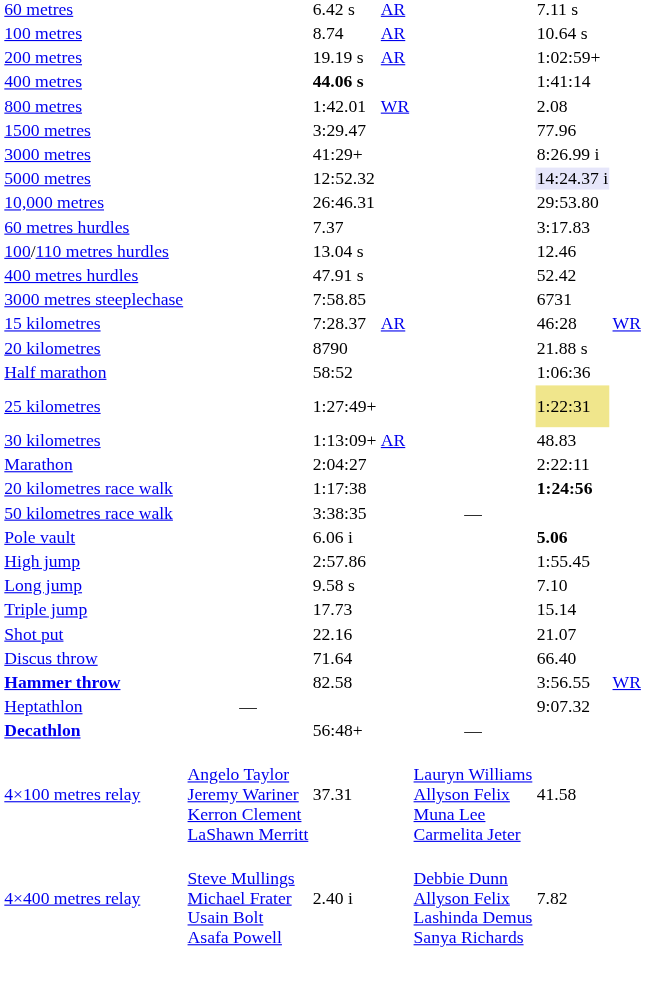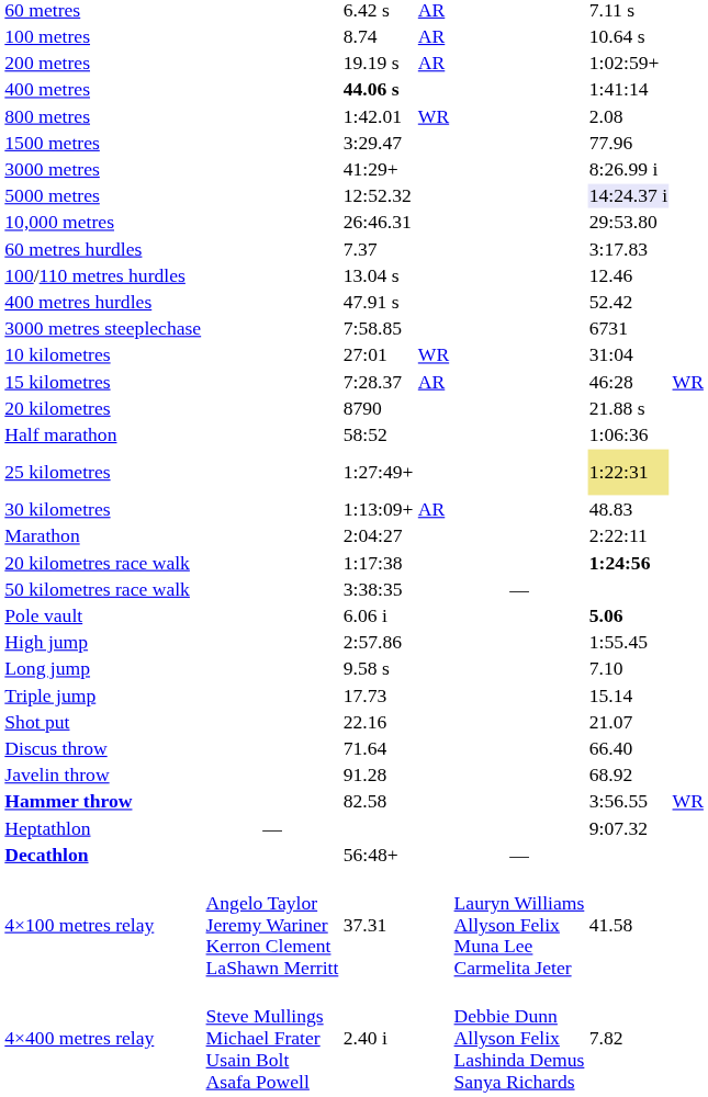 <table>
 <tr>
 <td><a href='#'>60 metres</a></td>
 <td></td>
 <td>6.42 s</td>
 <td><a href='#'>AR</a></td>
 <td></td>
 <td>7.11 s</td>
 <td></td>
 </tr>
 <tr>
 <td><a href='#'>100 metres</a></td>
 <td></td>
 <td>8.74</td>
 <td><a href='#'>AR</a></td>
 <td></td>
 <td>10.64 s</td>
 <td></td>
 </tr>
 <tr>
 <td><a href='#'>200 metres</a></td>
 <td></td>
 <td>19.19 s</td>
 <td><a href='#'>AR</a></td>
 <td></td>
 <td>1:02:59+</td>
 <td></td>
 </tr>
 <tr>
 <td><a href='#'>400 metres</a></td>
 <td></td>
 <td><strong>44.06 s</strong></td>
 <td></td>
 <td></td>
 <td>1:41:14</td>
 <td></td>
 </tr>
 <tr>
 <td><a href='#'>800 metres</a></td>
 <td></td>
 <td>1:42.01</td>
 <td><a href='#'>WR</a></td>
 <td></td>
 <td>2.08</td>
 <td></td>
 </tr>
 <tr>
 <td><a href='#'>1500 metres</a></td>
 <td></td>
 <td>3:29.47</td>
 <td></td>
 <td></td>
 <td>77.96</td>
 <td></td>
 </tr>
 <tr>
 <td><a href='#'>3000 metres</a></td>
 <td></td>
 <td>41:29+</td>
 <td></td>
 <td></td>
 <td>8:26.99 i</td>
 <td></td>
 </tr>
 <tr>
 <td><a href='#'>5000 metres</a></td>
 <td></td>
 <td>12:52.32</td>
 <td></td>
 <td></td>
 <td style="background: lavender;">14:24.37 i</td>
 <td></td>
 </tr>
 <tr>
 <td><a href='#'>10,000 metres</a></td>
 <td></td>
 <td>26:46.31</td>
 <td></td>
 <td></td>
 <td>29:53.80</td>
 <td></td>
 </tr>
 <tr>
 <td><a href='#'>60 metres hurdles</a></td>
 <td></td>
 <td>7.37</td>
 <td></td>
 <td></td>
 <td>3:17.83</td>
 <td></td>
 </tr>
 <tr>
 <td><a href='#'>100</a>/<a href='#'>110 metres hurdles</a></td>
 <td></td>
 <td>13.04 s</td>
 <td></td>
 <td></td>
 <td>12.46</td>
 <td></td>
 </tr>
 <tr>
 <td><a href='#'>400 metres hurdles</a></td>
 <td></td>
 <td>47.91 s</td>
 <td></td>
 <td></td>
 <td>52.42</td>
 <td></td>
 </tr>
 <tr>
 <td><a href='#'>3000 metres steeplechase</a></td>
 <td></td>
 <td>7:58.85</td>
 <td></td>
 <td></td>
 <td>6731</td>
+<td></td>
+</tr>
+<tr>
+<td><a href='#'>10 kilometres</a></td>
+<td></td>
+<td>27:01</td>
+<td><a href='#'>WR</a></td>
+<td></td>
+<td>31:04</td>
 <td></td>
 </tr>
 <tr>
 <td><a href='#'>15 kilometres</a></td>
 <td></td>
 <td>7:28.37</td>
 <td><a href='#'>AR</a></td>
 <td></td>
 <td>46:28</td>
 <td><a href='#'>WR</a></td>
 </tr>
 <tr>
 <td><a href='#'>20 kilometres</a></td>
 <td><br></td>
 <td>8790</td>
 <td></td>
 <td></td>
 <td>21.88 s</td>
 <td></td>
 </tr>
 <tr>
 <td><a href='#'>Half marathon</a></td>
 <td></td>
 <td>58:52</td>
 <td></td>
 <td></td>
 <td>1:06:36</td>
 <td></td>
 </tr>
 <tr>
 <td><a href='#'>25 kilometres</a></td>
 <td><br><br></td>
 <td>1:27:49+</td>
 <td></td>
 <td></td>
 <td style="background: khaki;">1:22:31</td>
 <td></td>
 </tr>
 <tr>
 <td><a href='#'>30 kilometres</a></td>
 <td><br></td>
 <td>1:13:09+</td>
 <td><a href='#'>AR</a></td>
 <td><br></td>
 <td>48.83</td>
 <td></td>
 </tr>
 <tr>
 <td><a href='#'>Marathon</a></td>
 <td><br></td>
 <td>2:04:27</td>
 <td></td>
 <td></td>
 <td>2:22:11</td>
 <td></td>
 </tr>
 <tr>
 <td><a href='#'>20 kilometres race walk</a></td>
 <td></td>
 <td>1:17:38</td>
 <td></td>
 <td></td>
 <td><strong>1:24:56</strong></td>
 <td></td>
 </tr>
 <tr>
 <td><a href='#'>50 kilometres race walk</a></td>
 <td></td>
 <td>3:38:35</td>
 <td></td>
 <td align=center>—</td>
 <td></td>
 <td></td>
 </tr>
 <tr>
 <td><a href='#'>Pole vault</a></td>
 <td></td>
 <td>6.06 i</td>
 <td></td>
 <td></td>
 <td><strong>5.06</strong></td>
 <td></td>
 </tr>
 <tr>
 <td><a href='#'>High jump</a></td>
 <td></td>
 <td>2:57.86</td>
 <td></td>
 <td></td>
 <td>1:55.45</td>
 <td></td>
 </tr>
 <tr>
 <td><a href='#'>Long jump</a></td>
 <td></td>
 <td>9.58 s</td>
 <td></td>
 <td></td>
 <td>7.10</td>
 <td></td>
 </tr>
 <tr>
 <td><a href='#'>Triple jump</a></td>
 <td></td>
 <td>17.73</td>
 <td></td>
 <td></td>
 <td>15.14</td>
 <td></td>
 </tr>
 <tr>
 <td><a href='#'>Shot put</a></td>
 <td></td>
 <td>22.16</td>
 <td></td>
 <td></td>
 <td>21.07</td>
 <td></td>
 </tr>
 <tr>
 <td><a href='#'>Discus throw</a></td>
 <td></td>
 <td>71.64</td>
 <td></td>
 <td></td>
 <td>66.40</td>
 <td></td>
 </tr>
 <tr>
+<td><a href='#'>Javelin throw</a></td>
+<td></td>
+<td>91.28</td>
+<td></td>
+<td></td>
+<td>68.92</td>
+<td></td>
+</tr>
+<tr>
 <td><strong><a href='#'>Hammer throw</a></strong><br></td>
 <td></td>
 <td>82.58</td>
 <td></td>
 <td></td>
 <td>3:56.55</td>
 <td><a href='#'>WR</a></td>
 </tr>
 <tr>
 <td><a href='#'>Heptathlon</a></td>
 <td align=center>—</td>
 <td></td>
 <td></td>
 <td></td>
 <td>9:07.32</td>
 <td></td>
 </tr>
 <tr>
 <td><strong><a href='#'>Decathlon</a></strong><br></td>
 <td></td>
 <td>56:48+</td>
 <td></td>
 <td align=center>—</td>
 <td></td>
 <td></td>
 </tr>
 <tr>
 <td><a href='#'>4×100 metres relay</a></td>
 <td><br><a href='#'>Angelo Taylor</a><br><a href='#'>Jeremy Wariner</a><br><a href='#'>Kerron Clement</a><br><a href='#'>LaShawn Merritt</a></td>
 <td>37.31</td>
 <td></td>
 <td><br><a href='#'>Lauryn Williams</a><br><a href='#'>Allyson Felix</a><br><a href='#'>Muna Lee</a><br><a href='#'>Carmelita Jeter</a></td>
 <td>41.58</td>
 <td></td>
 </tr>
 <tr>
 <td><a href='#'>4×400 metres relay</a></td>
 <td><br><a href='#'>Steve Mullings</a><br><a href='#'>Michael Frater</a><br><a href='#'>Usain Bolt</a><br><a href='#'>Asafa Powell</a></td>
 <td>2.40 i</td>
 <td></td>
 <td><br><a href='#'>Debbie Dunn</a><br><a href='#'>Allyson Felix</a><br><a href='#'>Lashinda Demus</a><br><a href='#'>Sanya Richards</a></td>
 <td>7.82</td>
 <td></td>
 </tr>
 </table>
